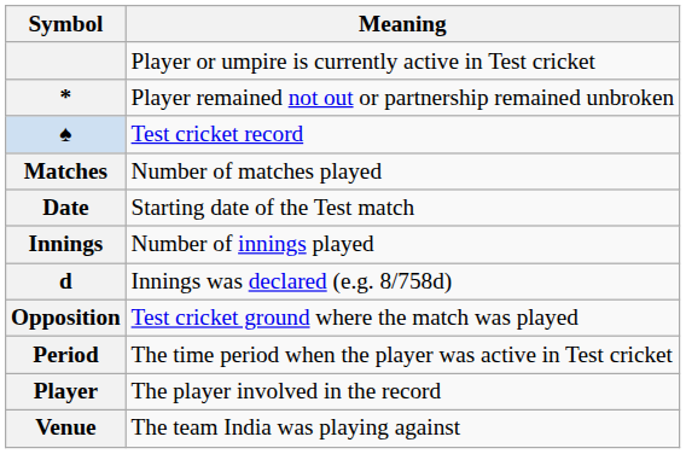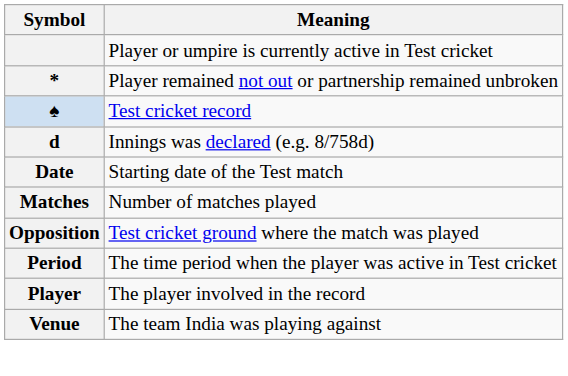 <table class="wikitable plainrowheaders">
 <tr>
 <th scope=col>Symbol</th>
 <th scope=col>Meaning</th>
 </tr>
 <tr>
 <th scope=row></th>
 <td>Player or umpire is currently active in Test cricket</td>
 </tr>
 <tr>
 <th scope=row>*</th>
 <td>Player remained <a href='#'>not out</a> or partnership remained unbroken</td>
 </tr>
 <tr>
 <th scope=row style=background:#cee0f2;>♠</th>
 <td><a href='#'>Test cricket record</a></td>
 </tr>
 <tr>
-<th scope=row>Matches</th>
-<td>Number of matches played</td>
+<th scope=row>d</th>
+<td>Innings was <a href='#'>declared</a> (e.g. 8/758d)</td>
 </tr>
 <tr>
 <th scope=row>Date</th>
 <td>Starting date of the Test match</td>
 </tr>
 <tr>
-<th scope=row>Innings</th>
-<td>Number of <a href='#'>innings</a> played</td>
-</tr>
-<tr>
-<th scope=row>d</th>
-<td>Innings was <a href='#'>declared</a> (e.g. 8/758d)</td>
+<th scope=row>Matches</th>
+<td>Number of matches played</td>
 </tr>
 <tr>
 <th scope=row>Opposition</th>
 <td><a href='#'>Test cricket ground</a> where the match was played</td>
 </tr>
 <tr>
 <th scope=row>Period</th>
 <td>The time period when the player was active in Test cricket</td>
 </tr>
 <tr>
 <th scope=row>Player</th>
 <td>The player involved in the record</td>
 </tr>
 <tr>
 <th scope=row>Venue</th>
 <td>The team India was playing against</td>
 </tr>
 </table>
